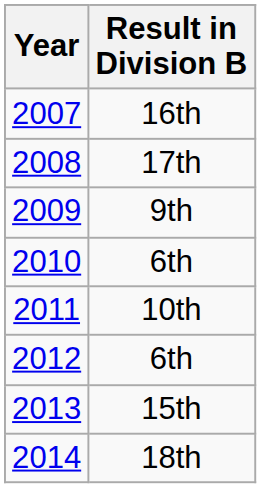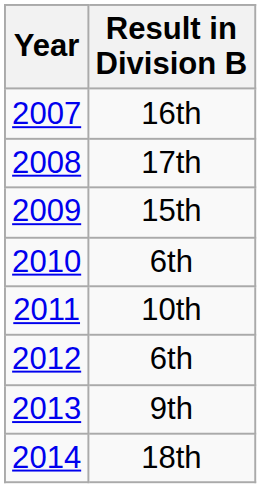 <table class="wikitable" style="text-align:center">
 <tr>
 <th>Year</th>
 <th>Result in<br>Division B</th>
 </tr>
 <tr>
 <td><a href='#'>2007</a></td>
 <td>16th</td>
 </tr>
 <tr>
 <td><a href='#'>2008</a></td>
 <td>17th</td>
 </tr>
 <tr>
 <td><a href='#'>2009</a></td>
-<td>9th</td>
+<td>15th</td>
 </tr>
 <tr>
 <td><a href='#'>2010</a></td>
 <td>6th</td>
 </tr>
 <tr>
 <td><a href='#'>2011</a></td>
 <td>10th</td>
 </tr>
 <tr>
 <td><a href='#'>2012</a></td>
 <td>6th</td>
 </tr>
 <tr>
 <td><a href='#'>2013</a></td>
-<td>15th</td>
+<td>9th</td>
 </tr>
 <tr>
 <td><a href='#'>2014</a></td>
 <td>18th</td>
 </tr>
 </table>
